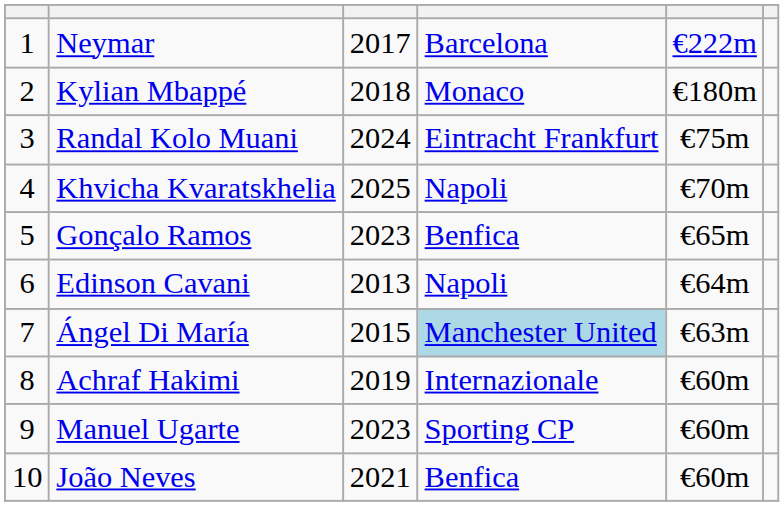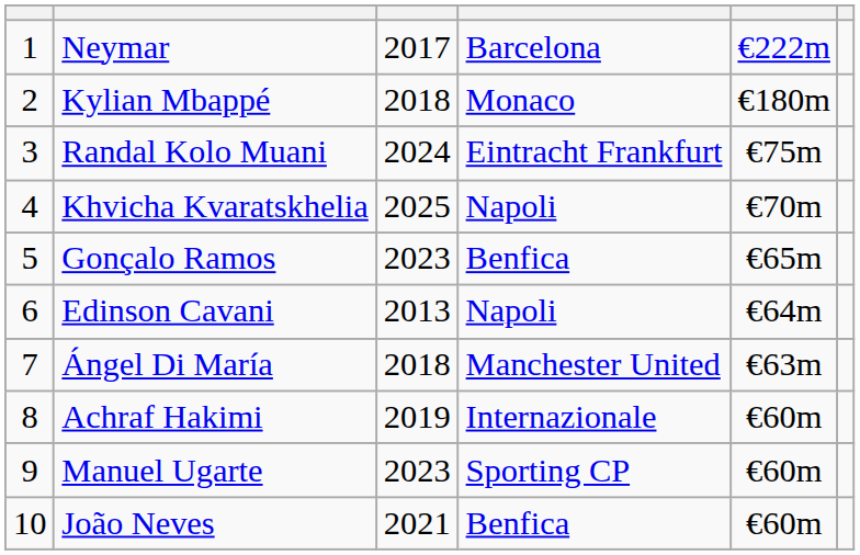 <table class="wikitable plainrowheaders sortable" style="text-align:center">
 <tr>
 <th></th>
 <th></th>
 <th></th>
 <th></th>
 <th></th>
 <th></th>
 </tr>
 <tr>
 <td>1</td>
 <td align="left"> <a href='#'>Neymar</a></td>
 <td>2017</td>
 <td align="left"> <a href='#'>Barcelona</a></td>
 <td><a href='#'>€222m</a></td>
 <td></td>
 </tr>
 <tr>
 <td>2</td>
 <td align="left"> <a href='#'>Kylian Mbappé</a></td>
 <td>2018</td>
 <td align="left"> <a href='#'>Monaco</a></td>
 <td>€180m</td>
 <td></td>
 </tr>
 <tr>
 <td>3</td>
 <td align="left"> <a href='#'>Randal Kolo Muani</a></td>
 <td>2024</td>
 <td align="left"> <a href='#'>Eintracht Frankfurt</a></td>
 <td>€75m</td>
 <td></td>
 </tr>
 <tr>
 <td>4</td>
 <td align="left"> <a href='#'>Khvicha Kvaratskhelia</a></td>
 <td>2025</td>
 <td align="left"> <a href='#'>Napoli</a></td>
 <td>€70m</td>
 <td></td>
 </tr>
 <tr>
 <td>5</td>
 <td align="left"> <a href='#'>Gonçalo Ramos</a></td>
 <td>2023</td>
 <td align="left"> <a href='#'>Benfica</a></td>
 <td>€65m</td>
 <td></td>
 </tr>
 <tr>
 <td>6</td>
 <td align="left"> <a href='#'>Edinson Cavani</a></td>
 <td>2013</td>
 <td align="left"> <a href='#'>Napoli</a></td>
 <td>€64m</td>
 <td></td>
 </tr>
 <tr>
 <td>7</td>
 <td align="left"> <a href='#'>Ángel Di María</a></td>
-<td>2015</td>
-<td align="left" style="background: lightblue;"> <a href='#'>Manchester United</a></td>
+<td>2018</td>
+<td align="left"> <a href='#'>Manchester United</a></td>
 <td>€63m</td>
 <td></td>
 </tr>
 <tr>
 <td>8</td>
 <td align="left"> <a href='#'>Achraf Hakimi</a></td>
 <td>2019</td>
 <td align="left"> <a href='#'>Internazionale</a></td>
 <td>€60m</td>
 <td></td>
 </tr>
 <tr>
 <td>9</td>
 <td align="left"> <a href='#'>Manuel Ugarte</a></td>
 <td>2023</td>
 <td align="left"> <a href='#'>Sporting CP</a></td>
 <td>€60m</td>
 <td></td>
 </tr>
 <tr>
 <td>10</td>
 <td align="left"> <a href='#'>João Neves</a></td>
 <td>2021</td>
 <td align="left"> <a href='#'>Benfica</a></td>
 <td>€60m</td>
 <td></td>
 </tr>
 </table>
